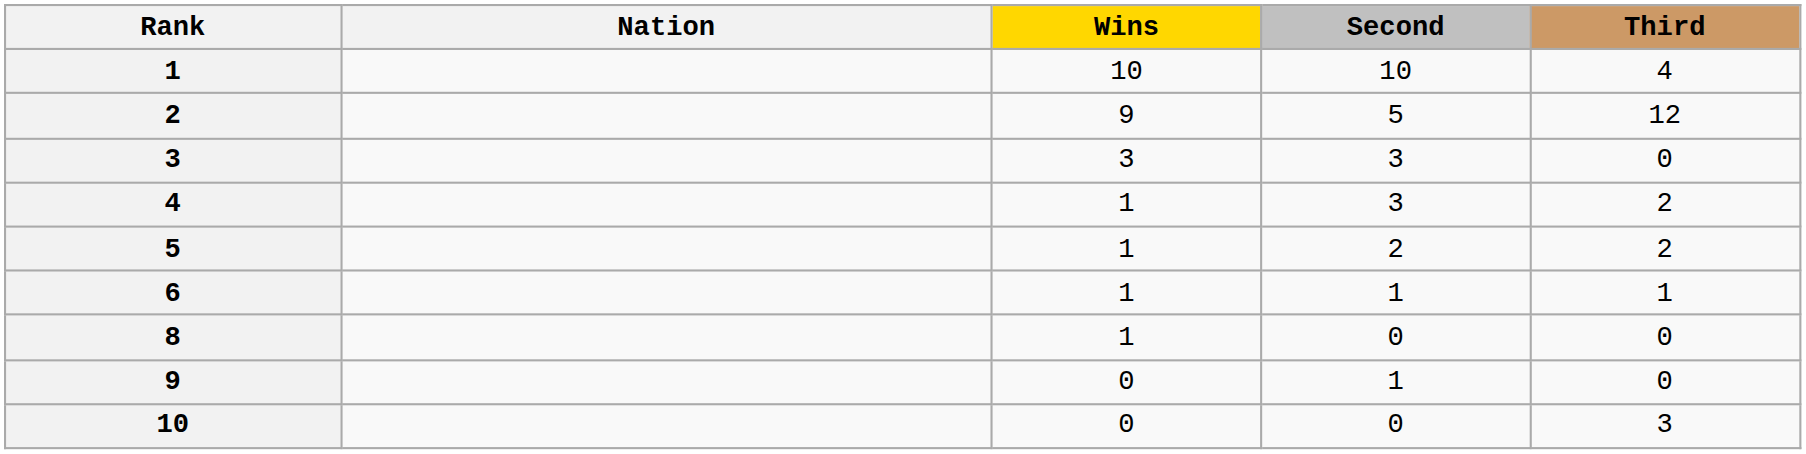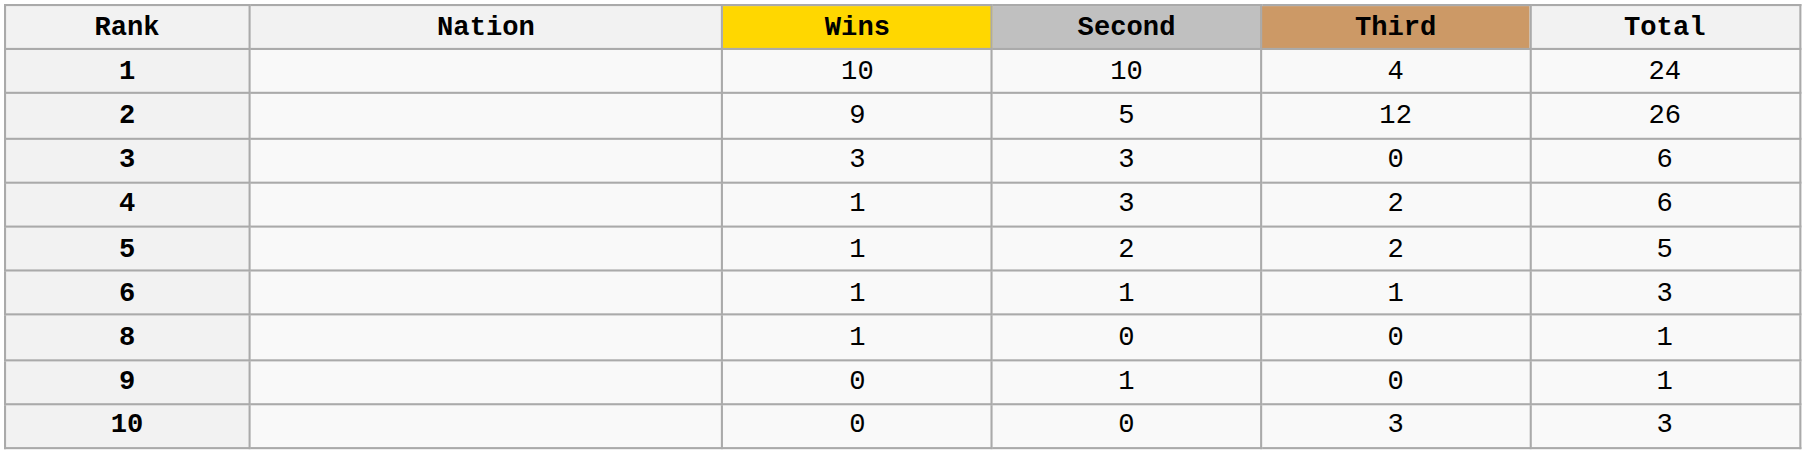 <table class="wikitable collapsible autocollapse plainrowheaders" width="68%" style="text-align:center;">
 <tr>
 <th width="100px" class="hintergrundfarbe5">Rank</th>
 <th width="200px" class="hintergrundfarbe6">Nation</th>
 <th style="background:    gold; width:15%">Wins</th>
 <th style="background:  silver; width:15%">Second</th>
 <th style="background: #CC9966; width:15%">Third</th>
+<th class="hintergrundfarbe6" style="width:15%">Total</th>
 </tr>
 <tr>
 <th>1</th>
 <td style="text-align:left"></td>
 <td>10</td>
 <td>10</td>
 <td>4</td>
+<td>24</td>
 </tr>
 <tr>
 <th>2</th>
 <td style="text-align:left"></td>
 <td>9</td>
 <td>5</td>
 <td>12</td>
+<td>26</td>
 </tr>
 <tr>
 <th>3</th>
 <td style="text-align:left"></td>
 <td>3</td>
 <td>3</td>
 <td>0</td>
+<td>6</td>
 </tr>
 <tr>
 <th>4</th>
 <td style="text-align:left"></td>
 <td>1</td>
 <td>3</td>
 <td>2</td>
+<td>6</td>
 </tr>
 <tr>
 <th>5</th>
 <td style="text-align:left"></td>
 <td>1</td>
 <td>2</td>
 <td>2</td>
+<td>5</td>
 </tr>
 <tr>
 <th>6</th>
 <td style="text-align:left"><br></td>
 <td>1</td>
 <td>1</td>
 <td>1</td>
+<td>3</td>
 </tr>
 <tr>
 <th>8</th>
 <td style="text-align:left"></td>
 <td>1</td>
 <td>0</td>
 <td>0</td>
+<td>1</td>
 </tr>
 <tr>
 <th>9</th>
 <td style="text-align:left"></td>
 <td>0</td>
 <td>1</td>
 <td>0</td>
+<td>1</td>
 </tr>
 <tr>
 <th>10</th>
 <td style="text-align:left"></td>
 <td>0</td>
 <td>0</td>
 <td>3</td>
+<td>3</td>
 </tr>
 </table>
